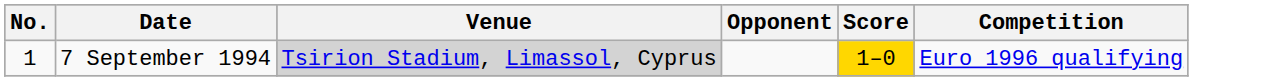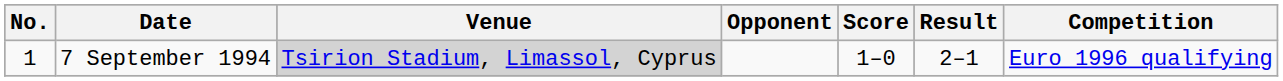 <table class="wikitable sortable">
 <tr>
 <th scope="col">No.</th>
 <th scope="col">Date</th>
 <th scope="col">Venue</th>
 <th scope="col">Opponent</th>
 <th scope="col">Score</th>
+<th scope="col">Result</th>
 <th scope="col">Competition</th>
 </tr>
 <tr>
 <td align="center">1</td>
 <td>7 September 1994</td>
 <td style="background: lightgrey;"><a href='#'>Tsirion Stadium</a>, <a href='#'>Limassol</a>, Cyprus</td>
 <td></td>
-<td align="center" style="background: gold;">1–0</td>
+<td align="center">1–0</td>
+<td align="center">2–1</td>
 <td><a href='#'>Euro 1996 qualifying</a></td>
 </tr>
 </table>
